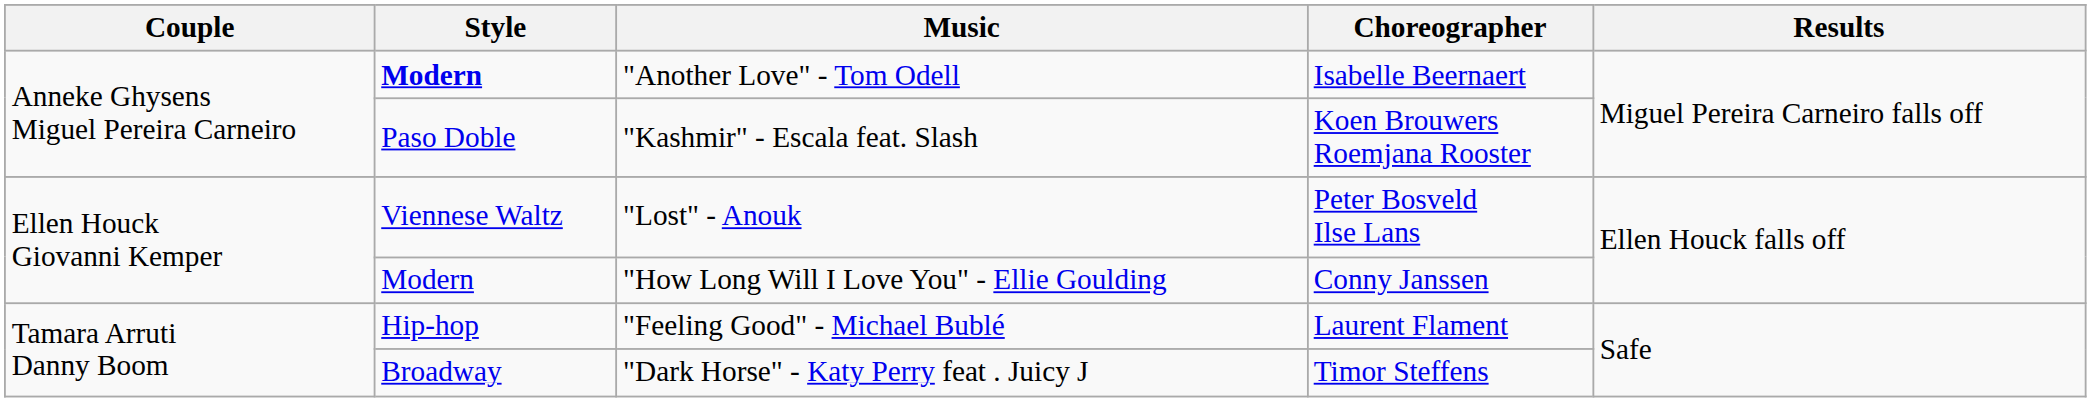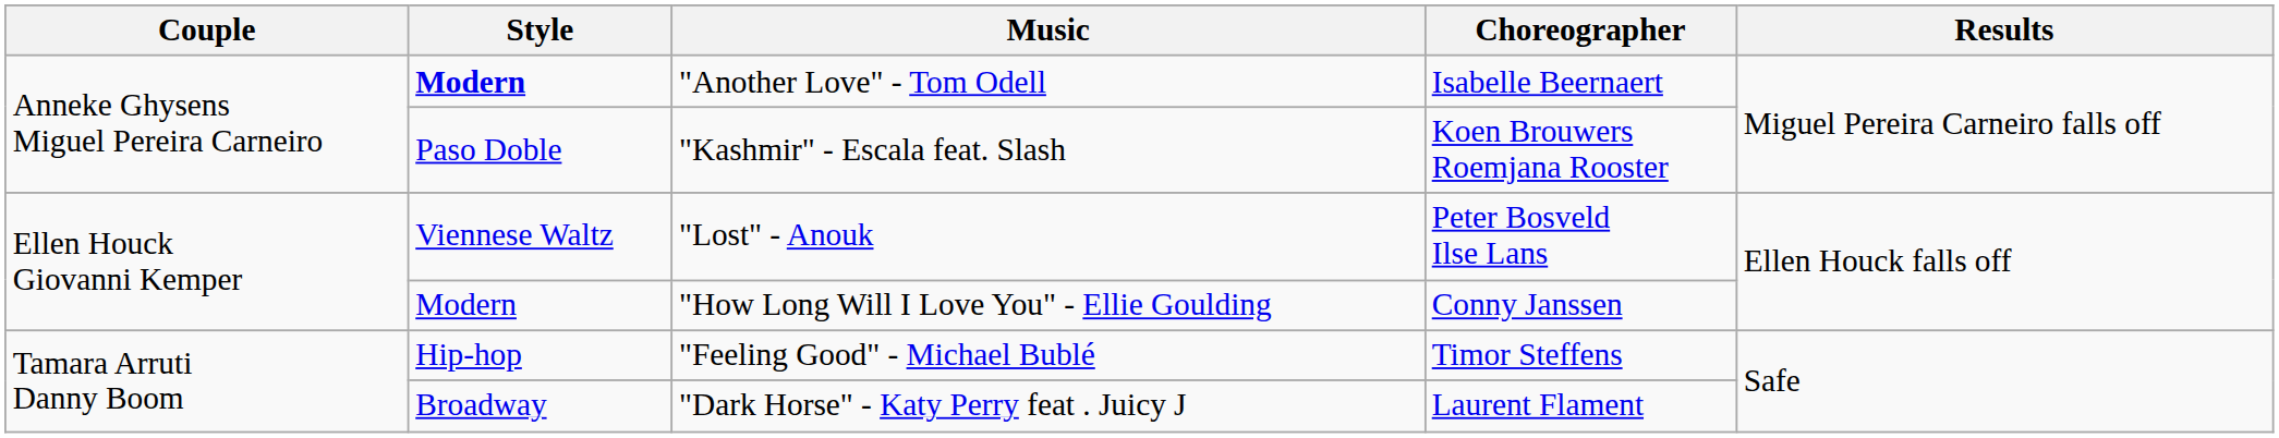 <table Class="wikitable" width="90%">
 <tr>
 <th>Couple</th>
 <th>Style</th>
 <th>Music</th>
 <th>Choreographer</th>
 <th>Results</th>
 </tr>
 <tr>
 <td Rowspan = 2>Anneke Ghysens <br> Miguel Pereira Carneiro</td>
 <td><strong><a href='#'>Modern</a></strong></td>
 <td>"Another Love" - <a href='#'>Tom Odell</a></td>
 <td><a href='#'>Isabelle Beernaert</a></td>
 <td Rowspan = 2>Miguel Pereira Carneiro falls off</td>
 </tr>
 <tr>
 <td><a href='#'>Paso Doble</a></td>
 <td>"Kashmir" - Escala feat. Slash</td>
 <td><a href='#'>Koen Brouwers</a> <br> <a href='#'>Roemjana Rooster</a></td>
 </tr>
 <tr>
 <td Rowspan = 2>Ellen Houck <br> Giovanni Kemper</td>
 <td><a href='#'>Viennese Waltz</a></td>
 <td>"Lost" - <a href='#'>Anouk</a></td>
 <td><a href='#'>Peter Bosveld</a> <br> <a href='#'>Ilse Lans</a></td>
 <td Rowspan = 2>Ellen Houck falls off</td>
 </tr>
 <tr>
 <td><a href='#'>Modern</a></td>
 <td>"How Long Will I Love You" - <a href='#'>Ellie Goulding</a></td>
 <td><a href='#'>Conny Janssen</a></td>
 </tr>
 <tr>
 <td Rowspan = 2>Tamara Arruti <br> Danny Boom</td>
 <td><a href='#'>Hip-hop</a></td>
 <td>"Feeling Good" - <a href='#'>Michael Bublé</a></td>
-<td><a href='#'>Laurent Flament</a></td>
+<td><a href='#'>Timor Steffens</a></td>
 <td Rowspan = 2>Safe</td>
 </tr>
 <tr>
 <td><a href='#'>Broadway</a></td>
 <td>"Dark Horse" - <a href='#'>Katy Perry</a> feat . Juicy J</td>
-<td><a href='#'>Timor Steffens</a></td>
+<td><a href='#'>Laurent Flament</a></td>
 </tr>
 </table>
